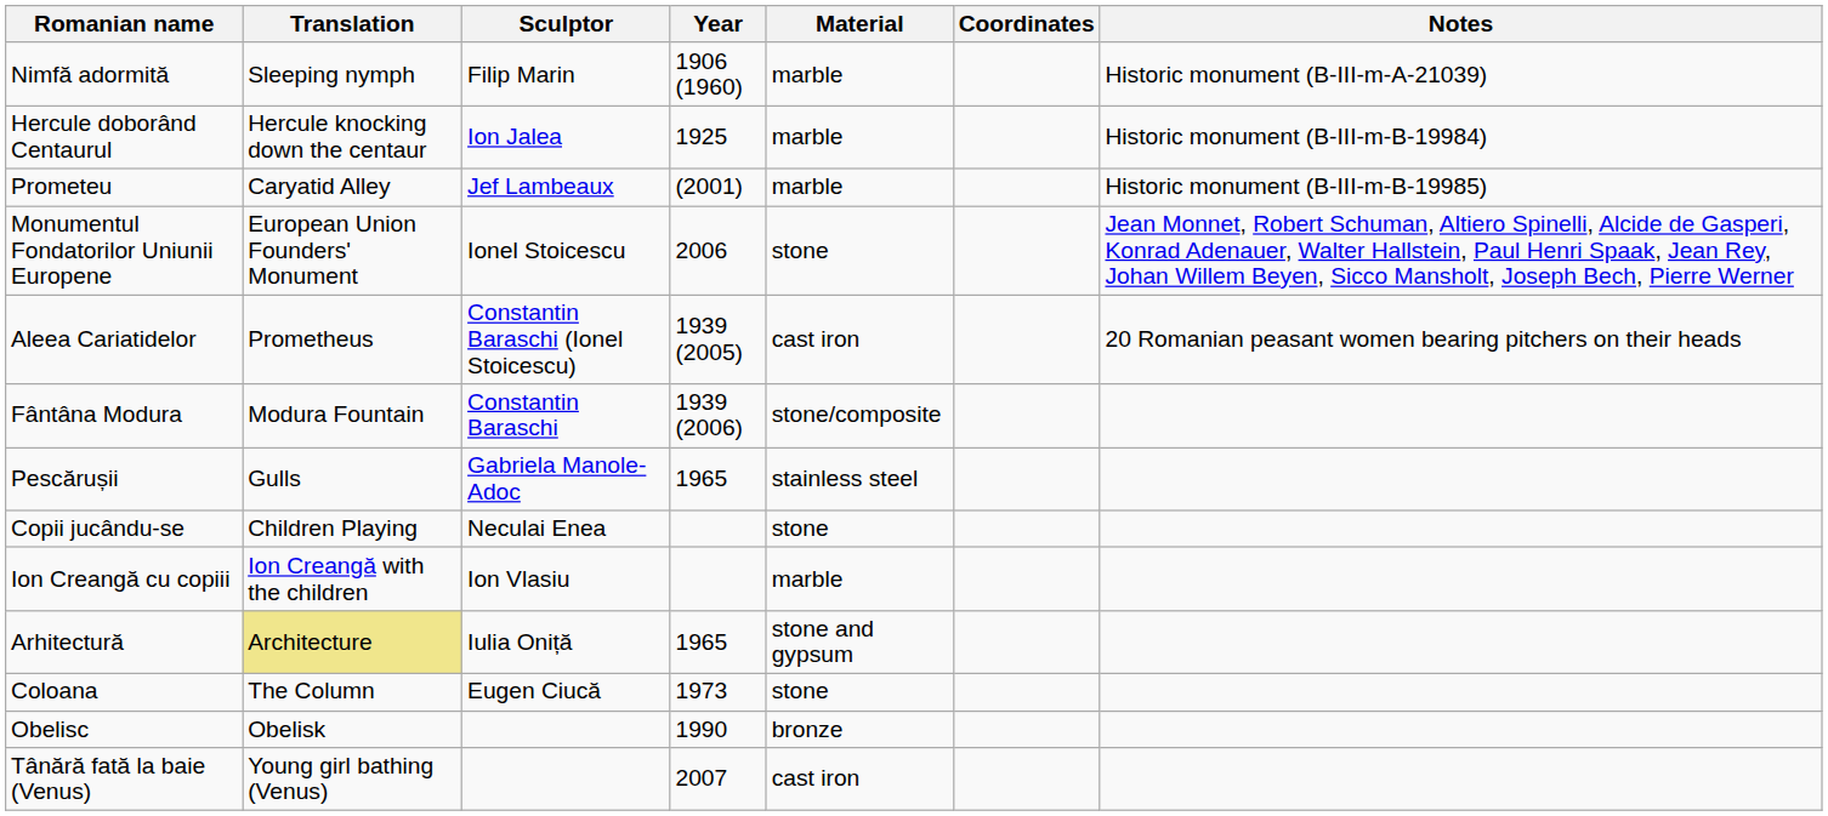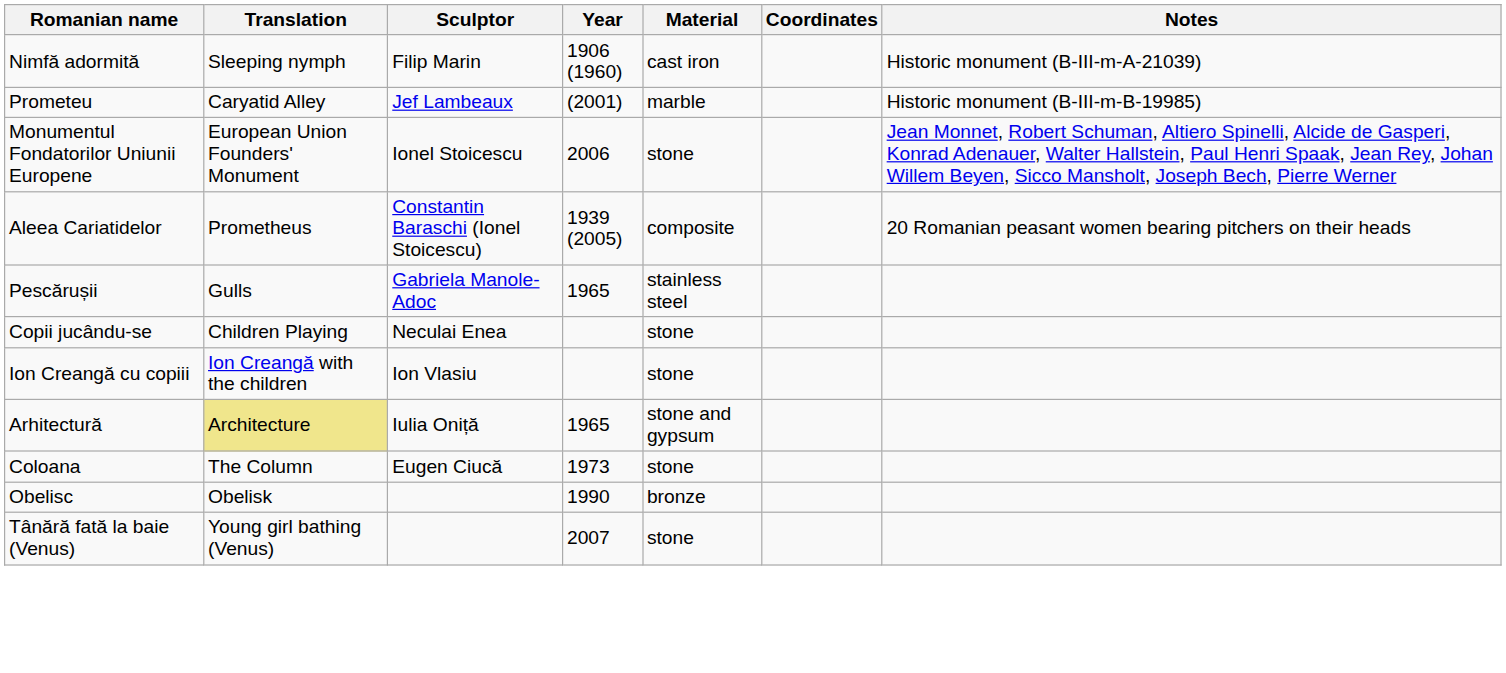 <table class="wikitable">
 <tr>
 <th>Romanian name</th>
 <th>Translation</th>
 <th>Sculptor</th>
 <th>Year</th>
 <th>Material</th>
 <th>Coordinates</th>
 <th>Notes</th>
 </tr>
 <tr>
 <td>Nimfă adormită</td>
 <td>Sleeping nymph</td>
 <td>Filip Marin</td>
 <td>1906 (1960)</td>
-<td>marble</td>
+<td>cast iron</td>
 <td></td>
 <td>Historic monument (B-III-m-A-21039)</td>
-</tr>
-<tr>
-<td>Hercule doborând Centaurul</td>
-<td>Hercule knocking down the centaur</td>
-<td><a href='#'>Ion Jalea</a></td>
-<td>1925</td>
-<td>marble</td>
-<td></td>
-<td>Historic monument (B-III-m-B-19984)</td>
 </tr>
 <tr>
 <td>Prometeu</td>
 <td>Caryatid Alley</td>
 <td><a href='#'>Jef Lambeaux</a></td>
 <td>(2001)</td>
 <td>marble</td>
 <td></td>
 <td>Historic monument (B-III-m-B-19985)</td>
 </tr>
 <tr>
 <td>Monumentul Fondatorilor Uniunii Europene</td>
 <td>European Union Founders' Monument</td>
 <td>Ionel Stoicescu</td>
 <td>2006</td>
 <td>stone</td>
 <td></td>
 <td><a href='#'>Jean Monnet</a>, <a href='#'>Robert Schuman</a>, <a href='#'>Altiero Spinelli</a>, <a href='#'>Alcide de Gasperi</a>, <a href='#'>Konrad Adenauer</a>, <a href='#'>Walter Hallstein</a>, <a href='#'>Paul Henri Spaak</a>, <a href='#'>Jean Rey</a>, <a href='#'>Johan Willem Beyen</a>, <a href='#'>Sicco Mansholt</a>, <a href='#'>Joseph Bech</a>, <a href='#'>Pierre Werner</a></td>
 </tr>
 <tr>
 <td>Aleea Cariatidelor</td>
 <td>Prometheus</td>
 <td><a href='#'>Constantin Baraschi</a> (Ionel Stoicescu)</td>
 <td>1939 (2005)</td>
-<td>cast iron</td>
+<td>composite</td>
 <td></td>
 <td>20 Romanian peasant women bearing pitchers on their heads</td>
-</tr>
-<tr>
-<td>Fântâna Modura</td>
-<td>Modura Fountain</td>
-<td><a href='#'>Constantin Baraschi</a></td>
-<td>1939 (2006)</td>
-<td>stone/composite</td>
-<td></td>
-<td></td>
 </tr>
 <tr>
 <td>Pescărușii</td>
 <td>Gulls</td>
 <td><a href='#'>Gabriela Manole-Adoc</a></td>
 <td>1965</td>
 <td>stainless steel</td>
 <td></td>
 <td></td>
 </tr>
 <tr>
 <td>Copii jucându-se</td>
 <td>Children Playing</td>
 <td>Neculai Enea</td>
 <td></td>
 <td>stone</td>
 <td></td>
 <td></td>
 </tr>
 <tr>
 <td>Ion Creangă cu copiii</td>
 <td><a href='#'>Ion Creangă</a> with the children</td>
 <td>Ion Vlasiu</td>
 <td></td>
-<td>marble</td>
+<td>stone</td>
 <td></td>
 <td></td>
 </tr>
 <tr>
 <td>Arhitectură</td>
 <td style="background: khaki;">Architecture</td>
 <td>Iulia Oniță</td>
 <td>1965</td>
 <td>stone and gypsum</td>
 <td></td>
 <td></td>
 </tr>
 <tr>
 <td>Coloana</td>
 <td>The Column</td>
 <td>Eugen Ciucă</td>
 <td>1973</td>
 <td>stone</td>
 <td></td>
 <td></td>
 </tr>
 <tr>
 <td>Obelisc</td>
 <td>Obelisk</td>
 <td></td>
 <td>1990</td>
 <td>bronze</td>
 <td></td>
 <td></td>
 </tr>
 <tr>
 <td>Tânără fată la baie (Venus)</td>
 <td>Young girl bathing (Venus)</td>
 <td></td>
 <td>2007</td>
-<td>cast iron</td>
+<td>stone</td>
 <td></td>
 <td></td>
 </tr>
 </table>
